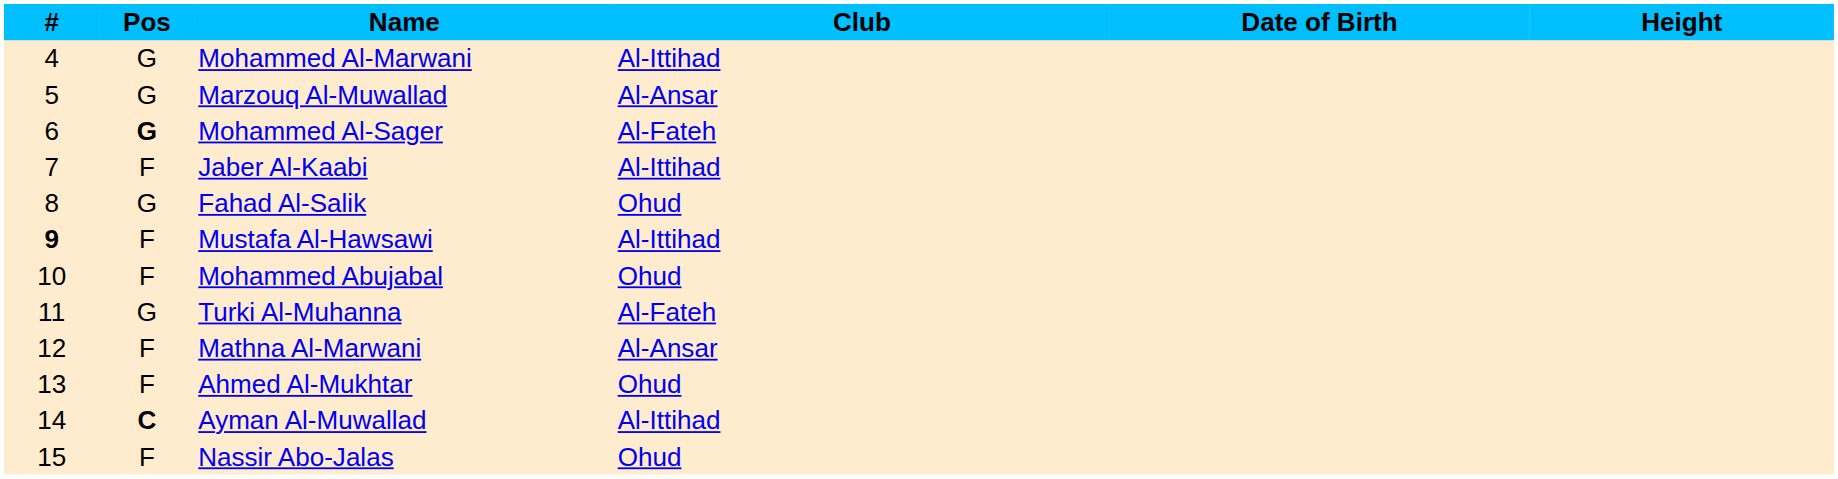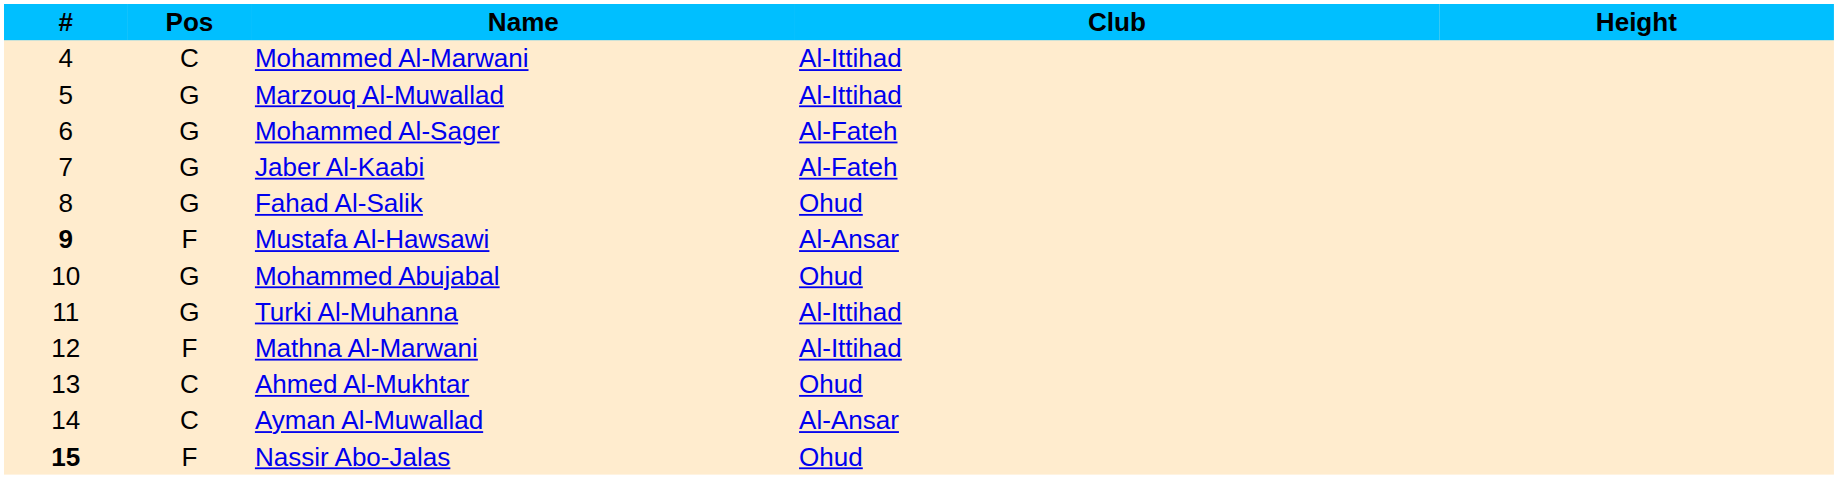 <table border=0 cellpadding=2 cellspacing=0  |- bgcolor=#FFECCE style="text-align:center; font-size:90%;" width=80%>
 <tr bgcolor=#00BFFF>
 <th width=5%>#</th>
 <th width=5%>Pos</th>
 <th width=22%>Name</th>
 <th width=26%>Club</th>
-<th width=22%>Date of Birth</th>
 <th width=16%>Height</th>
 </tr>
 <tr>
 <td>4</td>
-<td>G</td>
+<td>C</td>
 <td align=left><a href='#'>Mohammed Al-Marwani</a></td>
 <td align=left> <a href='#'>Al-Ittihad</a></td>
-<td align=left></td>
 <td></td>
 </tr>
 <tr>
 <td>5</td>
 <td>G</td>
 <td align=left><a href='#'>Marzouq Al-Muwallad</a></td>
-<td align=left> <a href='#'>Al-Ansar</a></td>
-<td align=left></td>
+<td align=left> <a href='#'>Al-Ittihad</a></td>
 <td></td>
 </tr>
 <tr>
 <td>6</td>
-<td><strong>G</strong></td>
+<td>G</td>
 <td align=left><a href='#'>Mohammed Al-Sager</a></td>
 <td align=left> <a href='#'>Al-Fateh</a></td>
-<td align=left></td>
 <td></td>
 </tr>
 <tr>
 <td>7</td>
-<td>F</td>
+<td>G</td>
 <td align=left><a href='#'>Jaber Al-Kaabi</a></td>
-<td align=left> <a href='#'>Al-Ittihad</a></td>
-<td align=left></td>
+<td align=left> <a href='#'>Al-Fateh</a></td>
 <td></td>
 </tr>
 <tr>
 <td>8</td>
 <td>G</td>
 <td align=left><a href='#'>Fahad Al-Salik</a></td>
 <td align=left> <a href='#'>Ohud</a></td>
-<td align=left></td>
 <td></td>
 </tr>
 <tr>
 <td><strong>9</strong></td>
 <td>F</td>
 <td align=left><a href='#'>Mustafa Al-Hawsawi</a></td>
-<td align=left> <a href='#'>Al-Ittihad</a></td>
-<td align=left></td>
+<td align=left> <a href='#'>Al-Ansar</a></td>
 <td></td>
 </tr>
 <tr>
 <td>10</td>
-<td>F</td>
+<td>G</td>
 <td align=left><a href='#'>Mohammed Abujabal</a></td>
 <td align=left> <a href='#'>Ohud</a></td>
-<td align=left></td>
 <td></td>
 </tr>
 <tr>
 <td>11</td>
 <td>G</td>
 <td align=left><a href='#'>Turki Al-Muhanna</a></td>
-<td align=left> <a href='#'>Al-Fateh</a></td>
-<td align=left></td>
+<td align=left> <a href='#'>Al-Ittihad</a></td>
 <td></td>
 </tr>
 <tr>
 <td>12</td>
 <td>F</td>
 <td align=left><a href='#'>Mathna Al-Marwani</a></td>
-<td align=left> <a href='#'>Al-Ansar</a></td>
-<td align=left></td>
+<td align=left> <a href='#'>Al-Ittihad</a></td>
 <td></td>
 </tr>
 <tr>
 <td>13</td>
-<td>F</td>
+<td>C</td>
 <td align=left><a href='#'>Ahmed Al-Mukhtar</a></td>
 <td align=left> <a href='#'>Ohud</a></td>
-<td align=left></td>
 <td></td>
 </tr>
 <tr>
 <td>14</td>
-<td><strong>C</strong></td>
+<td>C</td>
 <td align=left><a href='#'>Ayman Al-Muwallad</a></td>
-<td align=left> <a href='#'>Al-Ittihad</a></td>
-<td align=left></td>
+<td align=left> <a href='#'>Al-Ansar</a></td>
 <td></td>
 </tr>
 <tr>
-<td>15</td>
+<td><strong>15</strong></td>
 <td>F</td>
 <td align=left><a href='#'>Nassir Abo-Jalas</a></td>
 <td align=left> <a href='#'>Ohud</a></td>
-<td align=left></td>
 <td></td>
 </tr>
 </table>
